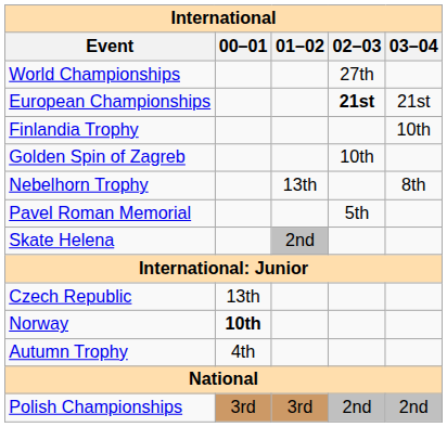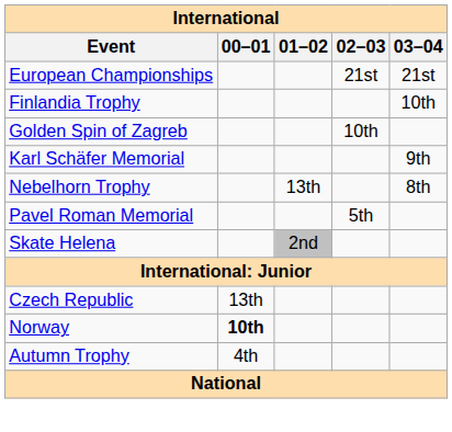 <table class="wikitable" style="text-align:center">
 <tr>
 <th style="background-color: #ffdead; " colspan=5 align=center>International</th>
 </tr>
 <tr>
 <th>Event</th>
 <th>00–01</th>
 <th>01–02</th>
 <th>02–03</th>
 <th>03–04</th>
 </tr>
 <tr>
-<td align=left><a href='#'>World Championships</a></td>
-<td></td>
-<td></td>
-<td>27th</td>
-<td></td>
-</tr>
-<tr>
 <td align=left><a href='#'>European Championships</a></td>
 <td></td>
 <td></td>
-<td><strong>21st</strong></td>
+<td>21st</td>
 <td>21st</td>
 </tr>
 <tr>
 <td align=left><a href='#'>Finlandia Trophy</a></td>
 <td></td>
 <td></td>
 <td></td>
 <td>10th</td>
 </tr>
 <tr>
 <td align=left><a href='#'>Golden Spin of Zagreb</a></td>
 <td></td>
 <td></td>
 <td>10th</td>
 <td></td>
+</tr>
+<tr>
+<td align=left><a href='#'>Karl Schäfer Memorial</a></td>
+<td></td>
+<td></td>
+<td></td>
+<td>9th</td>
 </tr>
 <tr>
 <td align=left><a href='#'>Nebelhorn Trophy</a></td>
 <td></td>
 <td>13th</td>
 <td></td>
 <td>8th</td>
 </tr>
 <tr>
 <td align=left><a href='#'>Pavel Roman Memorial</a></td>
 <td></td>
 <td></td>
 <td>5th</td>
 <td></td>
 </tr>
 <tr>
 <td align=left><a href='#'>Skate Helena</a></td>
 <td></td>
 <td bgcolor=silver>2nd</td>
 <td></td>
 <td></td>
 </tr>
 <tr>
 <th style="background-color: #ffdead; " colspan=5 align=center>International: Junior</th>
 </tr>
 <tr>
 <td align=left> <a href='#'>Czech Republic</a></td>
 <td>13th</td>
 <td></td>
 <td></td>
 <td></td>
 </tr>
 <tr>
 <td align=left> <a href='#'>Norway</a></td>
 <td><strong>10th</strong></td>
 <td></td>
 <td></td>
 <td></td>
 </tr>
 <tr>
 <td align=left><a href='#'>Autumn Trophy</a></td>
 <td>4th</td>
 <td></td>
 <td></td>
 <td></td>
 </tr>
 <tr>
 <th style="background-color: #ffdead; " colspan=5 align=center>National</th>
 </tr>
-<tr>
-<td align=left><a href='#'>Polish Championships</a></td>
-<td bgcolor=cc9966>3rd</td>
-<td bgcolor=cc9966>3rd</td>
-<td bgcolor=silver>2nd</td>
-<td bgcolor=silver>2nd</td>
-</tr>
 </table>
